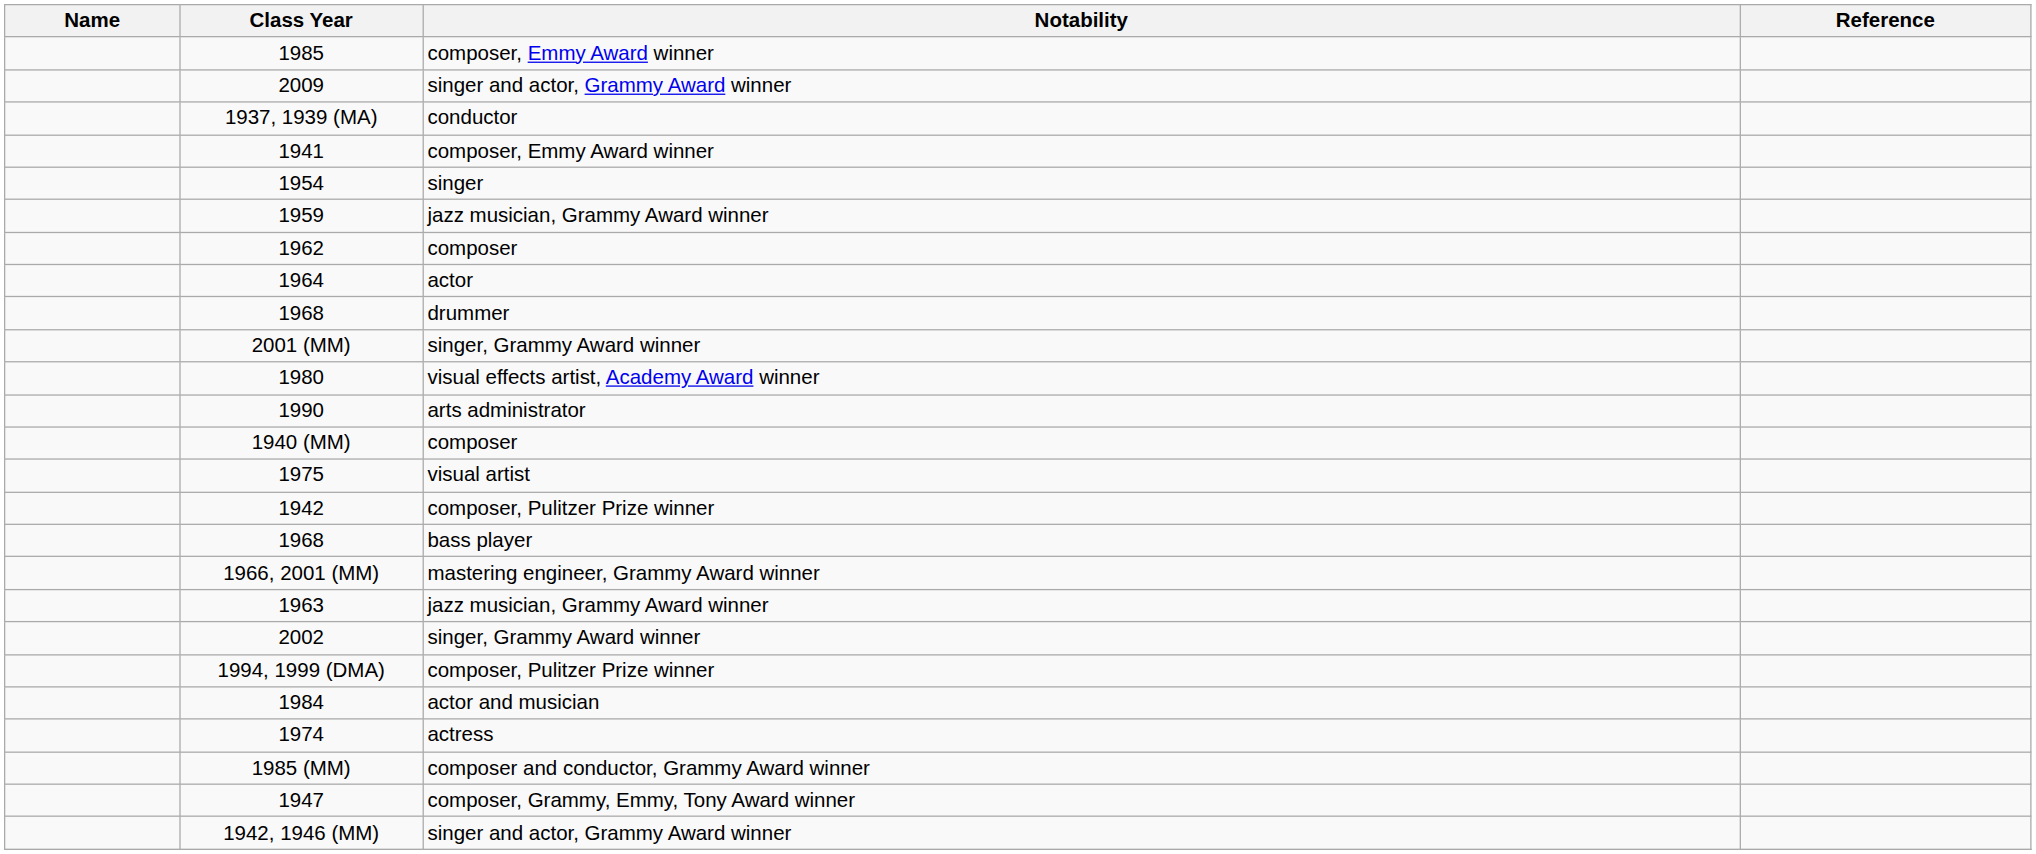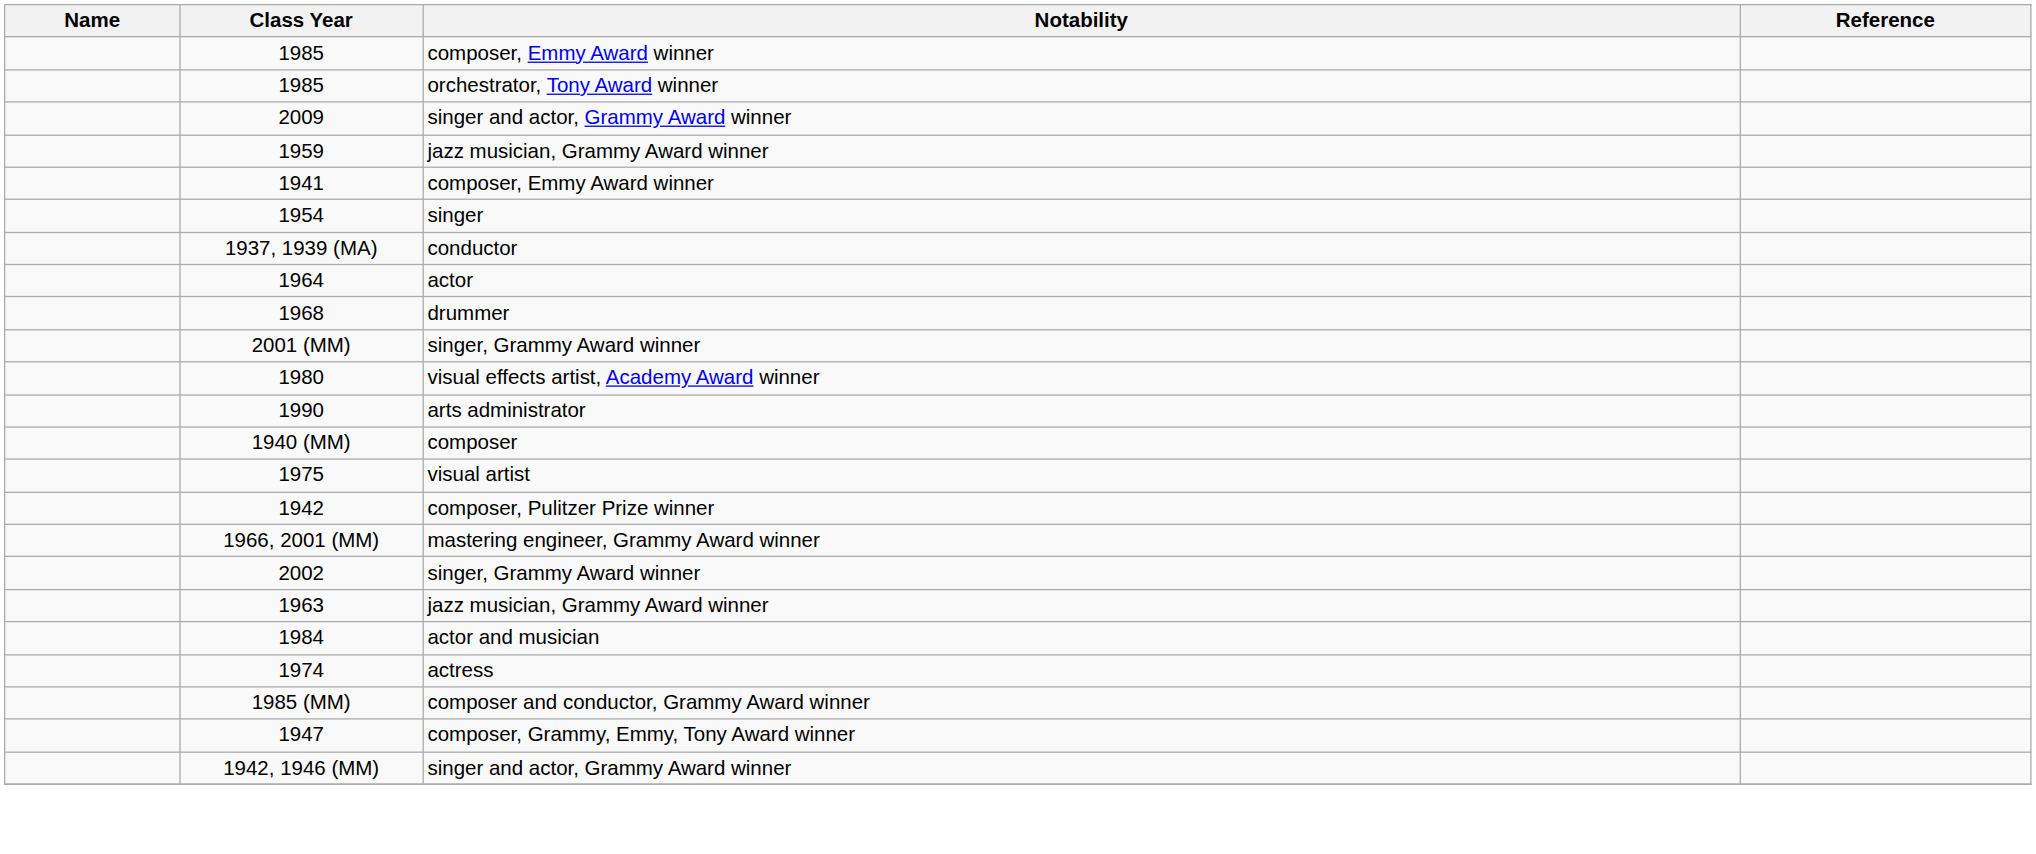 <table class="wikitable sortable" style="width:100%">
 <tr>
 <th style="width:*;">Name</th>
 <th style="width:12%;">Class Year</th>
 <th style="width:65%;" class="unsortable">Notability</th>
 <th style="width:*;" class="unsortable">Reference</th>
 </tr>
 <tr>
 <td></td>
 <td style="text-align:center;">1985</td>
 <td>composer, <a href='#'>Emmy Award</a> winner</td>
 <td style="text-align:center;"></td>
 </tr>
 <tr>
 <td></td>
+<td style="text-align:center;">1985</td>
+<td>orchestrator, <a href='#'>Tony Award</a> winner</td>
+<td style="text-align:center;"></td>
+</tr>
+<tr>
+<td></td>
 <td style="text-align:center;">2009</td>
 <td>singer and actor, <a href='#'>Grammy Award</a> winner</td>
 <td style="text-align:center;"></td>
 </tr>
 <tr>
 <td></td>
-<td style="text-align:center;">1937, 1939 (MA)</td>
-<td>conductor</td>
+<td style="text-align:center;">1959</td>
+<td>jazz musician, Grammy Award winner</td>
 <td style="text-align:center;"></td>
 </tr>
 <tr>
 <td></td>
 <td style="text-align:center;">1941</td>
 <td>composer, Emmy Award winner</td>
 <td style="text-align:center;"></td>
 </tr>
 <tr>
 <td></td>
 <td style="text-align:center;">1954</td>
 <td>singer</td>
 <td style="text-align:center;"></td>
 </tr>
 <tr>
 <td></td>
-<td style="text-align:center;">1959</td>
-<td>jazz musician, Grammy Award winner</td>
-<td style="text-align:center;"></td>
-</tr>
-<tr>
-<td></td>
-<td style="text-align:center;">1962</td>
-<td>composer</td>
+<td style="text-align:center;">1937, 1939 (MA)</td>
+<td>conductor</td>
 <td style="text-align:center;"></td>
 </tr>
 <tr>
 <td></td>
 <td style="text-align:center;">1964</td>
 <td>actor</td>
 <td style="text-align:center;"></td>
 </tr>
 <tr>
 <td></td>
 <td style="text-align:center;">1968</td>
 <td>drummer</td>
 <td style="text-align:center;"></td>
 </tr>
 <tr>
 <td></td>
 <td style="text-align:center;">2001 (MM)</td>
 <td>singer, Grammy Award winner</td>
 <td style="text-align:center;"></td>
 </tr>
 <tr>
 <td></td>
 <td style="text-align:center;">1980</td>
 <td>visual effects artist, <a href='#'>Academy Award</a> winner</td>
 <td style="text-align:center;"></td>
 </tr>
 <tr>
 <td></td>
 <td style="text-align:center;">1990</td>
 <td>arts administrator</td>
 <td style="text-align:center;"></td>
 </tr>
 <tr>
 <td></td>
 <td style="text-align:center;">1940 (MM)</td>
 <td>composer</td>
 <td style="text-align:center;"></td>
 </tr>
 <tr>
 <td></td>
 <td style="text-align:center;">1975</td>
 <td>visual artist</td>
 <td style="text-align:center;"></td>
 </tr>
 <tr>
 <td></td>
 <td style="text-align:center;">1942</td>
 <td>composer, Pulitzer Prize winner</td>
 <td style="text-align:center;"></td>
 </tr>
 <tr>
 <td></td>
-<td style="text-align:center;">1968</td>
-<td>bass player</td>
-<td style="text-align:center;"></td>
-</tr>
-<tr>
-<td></td>
 <td style="text-align:center;">1966, 2001 (MM)</td>
 <td>mastering engineer, Grammy Award winner</td>
-<td style="text-align:center;"></td>
-</tr>
-<tr>
-<td></td>
-<td style="text-align:center;">1963</td>
-<td>jazz musician, Grammy Award winner</td>
 <td style="text-align:center;"></td>
 </tr>
 <tr>
 <td></td>
 <td style="text-align:center;">2002</td>
 <td>singer, Grammy Award winner</td>
 <td style="text-align:center;"></td>
 </tr>
 <tr>
 <td></td>
-<td style="text-align:center;">1994, 1999 (DMA)</td>
-<td>composer, Pulitzer Prize winner</td>
+<td style="text-align:center;">1963</td>
+<td>jazz musician, Grammy Award winner</td>
 <td style="text-align:center;"></td>
 </tr>
 <tr>
 <td></td>
 <td style="text-align:center;">1984</td>
 <td>actor and musician</td>
 <td style="text-align:center;"></td>
 </tr>
 <tr>
 <td></td>
 <td style="text-align:center;">1974</td>
 <td>actress</td>
 <td style="text-align:center;"></td>
 </tr>
 <tr>
 <td></td>
 <td style="text-align:center;">1985 (MM)</td>
 <td>composer and conductor, Grammy Award winner</td>
 <td style="text-align:center;"></td>
 </tr>
 <tr>
 <td></td>
 <td style="text-align:center;">1947</td>
 <td>composer, Grammy, Emmy, Tony Award winner</td>
 <td style="text-align:center;"></td>
 </tr>
 <tr>
 <td></td>
 <td style="text-align:center;">1942, 1946 (MM)</td>
 <td>singer and actor, Grammy Award winner</td>
 <td style="text-align:center;"></td>
 </tr>
 <tr>
 </tr>
 </table>
